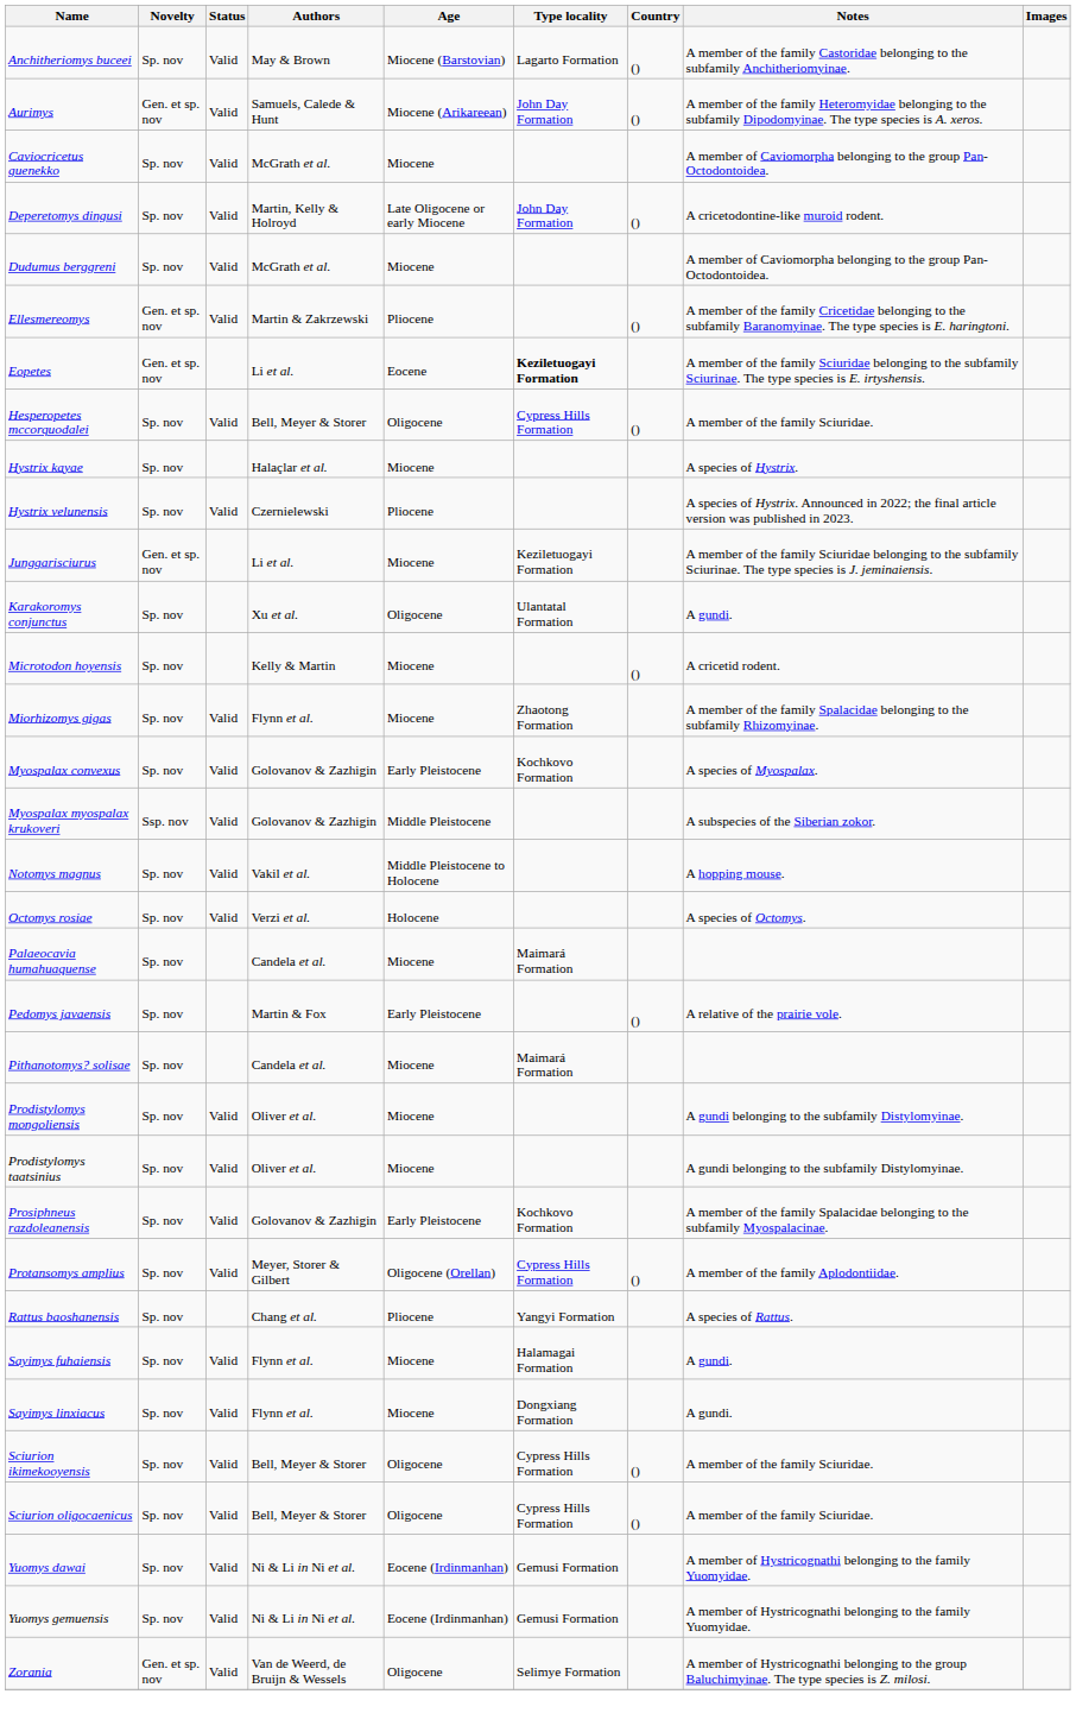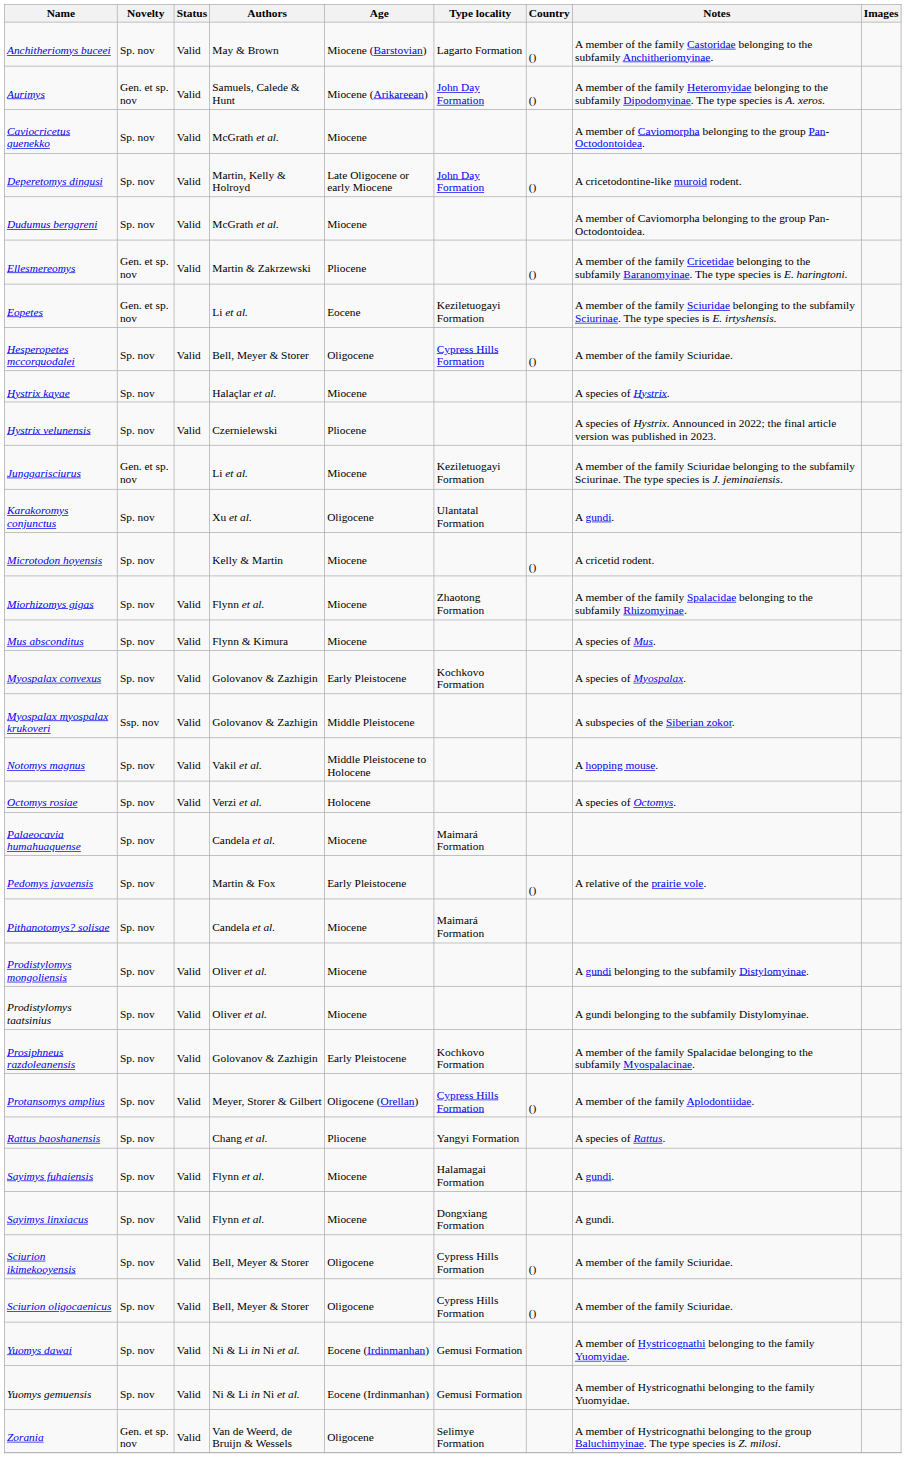 <table class="wikitable sortable" align="center" width="100%">
 <tr>
 <th>Name</th>
 <th>Novelty</th>
 <th>Status</th>
 <th>Authors</th>
 <th>Age</th>
 <th>Type locality</th>
 <th>Country</th>
 <th>Notes</th>
 <th>Images</th>
 </tr>
 <tr>
 <td><br><em><a href='#'>Anchitheriomys buceei</a></em></td>
 <td><br>Sp. nov</td>
 <td><br>Valid</td>
 <td><br>May & Brown</td>
 <td><br>Miocene (<a href='#'>Barstovian</a>)</td>
 <td><br>Lagarto Formation</td>
 <td><br><br>()</td>
 <td><br>A member of the family <a href='#'>Castoridae</a> belonging to the subfamily <a href='#'>Anchitheriomyinae</a>.</td>
 <td></td>
 </tr>
 <tr>
 <td><br><em><a href='#'>Aurimys</a></em></td>
 <td><br>Gen. et sp. nov</td>
 <td><br>Valid</td>
 <td><br>Samuels, Calede & Hunt</td>
 <td><br>Miocene (<a href='#'>Arikareean</a>)</td>
 <td><br><a href='#'>John Day Formation</a></td>
 <td><br><br>()</td>
 <td><br>A member of the family <a href='#'>Heteromyidae</a> belonging to the subfamily <a href='#'>Dipodomyinae</a>. The type species is <em>A. xeros</em>.</td>
 <td></td>
 </tr>
 <tr>
 <td><br><em><a href='#'>Caviocricetus guenekko</a></em></td>
 <td><br>Sp. nov</td>
 <td><br>Valid</td>
 <td><br>McGrath <em>et al.</em></td>
 <td><br>Miocene</td>
 <td></td>
 <td><br></td>
 <td><br>A member of <a href='#'>Caviomorpha</a> belonging to the group <a href='#'>Pan</a>-<a href='#'>Octodontoidea</a>.</td>
 <td></td>
 </tr>
 <tr>
 <td><br><em><a href='#'>Deperetomys dingusi</a></em></td>
 <td><br>Sp. nov</td>
 <td><br>Valid</td>
 <td><br>Martin, Kelly & Holroyd</td>
 <td><br>Late Oligocene or early Miocene</td>
 <td><br><a href='#'>John Day Formation</a></td>
 <td><br><br>()</td>
 <td><br>A cricetodontine-like <a href='#'>muroid</a> rodent.</td>
 <td></td>
 </tr>
 <tr>
 <td><br><em><a href='#'>Dudumus berggreni</a></em></td>
 <td><br>Sp. nov</td>
 <td><br>Valid</td>
 <td><br>McGrath <em>et al.</em></td>
 <td><br>Miocene</td>
 <td></td>
 <td><br></td>
 <td><br>A member of Caviomorpha belonging to the group Pan-Octodontoidea.</td>
 <td></td>
 </tr>
 <tr>
 <td><br><em><a href='#'>Ellesmereomys</a></em></td>
 <td><br>Gen. et sp. nov</td>
 <td><br>Valid</td>
 <td><br>Martin & Zakrzewski</td>
 <td><br>Pliocene</td>
 <td></td>
 <td><br><br>()</td>
 <td><br>A member of the family <a href='#'>Cricetidae</a> belonging to the subfamily <a href='#'>Baranomyinae</a>. The type species is <em>E. haringtoni</em>.</td>
 <td></td>
 </tr>
 <tr>
 <td><br><em><a href='#'>Eopetes</a></em></td>
 <td><br>Gen. et sp. nov</td>
 <td></td>
 <td><br>Li <em>et al.</em></td>
 <td><br>Eocene</td>
-<td><strong><br>Keziletuogayi Formation</strong></td>
+<td><br>Keziletuogayi Formation</td>
 <td><br></td>
 <td><br>A member of the family <a href='#'>Sciuridae</a> belonging to the subfamily <a href='#'>Sciurinae</a>. The type species is <em>E. irtyshensis</em>.</td>
 <td></td>
 </tr>
 <tr>
 <td><br><em><a href='#'>Hesperopetes mccorquodalei</a></em></td>
 <td><br>Sp. nov</td>
 <td><br>Valid</td>
 <td><br>Bell, Meyer & Storer</td>
 <td><br>Oligocene</td>
 <td><br><a href='#'>Cypress Hills Formation</a></td>
 <td><br><br>()</td>
 <td><br>A member of the family Sciuridae.</td>
 <td></td>
 </tr>
 <tr>
 <td><br><em><a href='#'>Hystrix kayae</a></em></td>
 <td><br>Sp. nov</td>
 <td></td>
 <td><br>Halaçlar <em>et al.</em></td>
 <td><br>Miocene</td>
 <td></td>
 <td><br></td>
 <td><br>A species of <em><a href='#'>Hystrix</a></em>.</td>
 <td></td>
 </tr>
 <tr>
 <td><br><em><a href='#'>Hystrix velunensis</a></em></td>
 <td><br>Sp. nov</td>
 <td><br>Valid</td>
 <td><br>Czernielewski</td>
 <td><br>Pliocene</td>
 <td></td>
 <td><br></td>
 <td><br>A species of <em>Hystrix</em>. Announced in 2022; the final article version was published in 2023.</td>
 <td></td>
 </tr>
 <tr>
 <td><br><em><a href='#'>Junggarisciurus</a></em></td>
 <td><br>Gen. et sp. nov</td>
 <td></td>
 <td><br>Li <em>et al.</em></td>
 <td><br>Miocene</td>
 <td><br>Keziletuogayi Formation</td>
 <td><br></td>
 <td><br>A member of the family Sciuridae belonging to the subfamily Sciurinae. The type species is <em>J. jeminaiensis</em>.</td>
 <td></td>
 </tr>
 <tr>
 <td><br><em><a href='#'>Karakoromys conjunctus</a></em></td>
 <td><br>Sp. nov</td>
 <td></td>
 <td><br>Xu <em>et al.</em></td>
 <td><br>Oligocene</td>
 <td><br>Ulantatal Formation</td>
 <td><br></td>
 <td><br>A <a href='#'>gundi</a>.</td>
 <td></td>
 </tr>
 <tr>
 <td><br><em><a href='#'>Microtodon hoyensis</a></em></td>
 <td><br>Sp. nov</td>
 <td></td>
 <td><br>Kelly & Martin</td>
 <td><br>Miocene</td>
 <td></td>
 <td><br><br>()</td>
 <td><br>A cricetid rodent.</td>
 <td></td>
 </tr>
 <tr>
 <td><br><em><a href='#'>Miorhizomys gigas</a></em></td>
 <td><br>Sp. nov</td>
 <td><br>Valid</td>
 <td><br>Flynn <em>et al.</em></td>
 <td><br>Miocene</td>
 <td><br>Zhaotong Formation</td>
 <td><br></td>
 <td><br>A member of the family <a href='#'>Spalacidae</a> belonging to the subfamily <a href='#'>Rhizomyinae</a>.</td>
+<td></td>
+</tr>
+<tr>
+<td><br><em><a href='#'>Mus absconditus</a></em></td>
+<td><br>Sp. nov</td>
+<td><br>Valid</td>
+<td><br>Flynn & Kimura</td>
+<td><br>Miocene</td>
+<td></td>
+<td><br></td>
+<td><br>A species of <em><a href='#'>Mus</a></em>.</td>
 <td></td>
 </tr>
 <tr>
 <td><br><em><a href='#'>Myospalax convexus</a></em></td>
 <td><br>Sp. nov</td>
 <td><br>Valid</td>
 <td><br>Golovanov & Zazhigin</td>
 <td><br>Early Pleistocene</td>
 <td><br>Kochkovo Formation</td>
 <td><br></td>
 <td><br>A species of <em><a href='#'>Myospalax</a></em>.</td>
 <td></td>
 </tr>
 <tr>
 <td><br><em><a href='#'>Myospalax myospalax krukoveri</a></em></td>
 <td><br>Ssp. nov</td>
 <td><br>Valid</td>
 <td><br>Golovanov & Zazhigin</td>
 <td><br>Middle Pleistocene</td>
 <td></td>
 <td><br></td>
 <td><br>A subspecies of the <a href='#'>Siberian zokor</a>.</td>
 <td></td>
 </tr>
 <tr>
 <td><br><em><a href='#'>Notomys magnus</a></em></td>
 <td><br>Sp. nov</td>
 <td><br>Valid</td>
 <td><br>Vakil <em>et al.</em></td>
 <td><br>Middle Pleistocene to Holocene</td>
 <td></td>
 <td><br></td>
 <td><br>A <a href='#'>hopping mouse</a>.</td>
 <td></td>
 </tr>
 <tr>
 <td><br><em><a href='#'>Octomys rosiae</a></em></td>
 <td><br>Sp. nov</td>
 <td><br>Valid</td>
 <td><br>Verzi <em>et al.</em></td>
 <td><br>Holocene</td>
 <td></td>
 <td><br></td>
 <td><br>A species of <em><a href='#'>Octomys</a></em>.</td>
 <td></td>
 </tr>
 <tr>
 <td><br><em><a href='#'>Palaeocavia humahuaquense</a></em></td>
 <td><br>Sp. nov</td>
 <td></td>
 <td><br>Candela <em>et al.</em></td>
 <td><br>Miocene</td>
 <td><br>Maimará Formation</td>
 <td><br></td>
 <td></td>
 <td></td>
 </tr>
 <tr>
 <td><br><em><a href='#'>Pedomys javaensis</a></em></td>
 <td><br>Sp. nov</td>
 <td></td>
 <td><br>Martin & Fox</td>
 <td><br>Early Pleistocene</td>
 <td></td>
 <td><br><br>()</td>
 <td><br>A relative of the <a href='#'>prairie vole</a>.</td>
 <td></td>
 </tr>
 <tr>
 <td><br><em><a href='#'>Pithanotomys? solisae</a></em></td>
 <td><br>Sp. nov</td>
 <td></td>
 <td><br>Candela <em>et al.</em></td>
 <td><br>Miocene</td>
 <td><br>Maimará Formation</td>
 <td><br></td>
 <td></td>
 <td></td>
 </tr>
 <tr>
 <td><br><em><a href='#'>Prodistylomys mongoliensis</a></em></td>
 <td><br>Sp. nov</td>
 <td><br>Valid</td>
 <td><br>Oliver <em>et al.</em></td>
 <td><br>Miocene</td>
 <td></td>
 <td><br></td>
 <td><br>A <a href='#'>gundi</a> belonging to the subfamily <a href='#'>Distylomyinae</a>.</td>
 <td></td>
 </tr>
 <tr>
 <td><br><em>Prodistylomys taatsinius</em></td>
 <td><br>Sp. nov</td>
 <td><br>Valid</td>
 <td><br>Oliver <em>et al.</em></td>
 <td><br>Miocene</td>
 <td></td>
 <td><br></td>
 <td><br>A gundi belonging to the subfamily Distylomyinae.</td>
 <td></td>
 </tr>
 <tr>
 <td><br><em><a href='#'>Prosiphneus razdoleanensis</a></em></td>
 <td><br>Sp. nov</td>
 <td><br>Valid</td>
 <td><br>Golovanov & Zazhigin</td>
 <td><br>Early Pleistocene</td>
 <td><br>Kochkovo Formation</td>
 <td><br></td>
 <td><br>A member of the family Spalacidae belonging to the subfamily <a href='#'>Myospalacinae</a>.</td>
 <td></td>
 </tr>
 <tr>
 <td><br><em><a href='#'>Protansomys amplius</a></em></td>
 <td><br>Sp. nov</td>
 <td><br>Valid</td>
 <td><br>Meyer, Storer & Gilbert</td>
 <td><br>Oligocene (<a href='#'>Orellan</a>)</td>
 <td><br><a href='#'>Cypress Hills Formation</a></td>
 <td><br><br>()</td>
 <td><br>A member of the family <a href='#'>Aplodontiidae</a>.</td>
 <td></td>
 </tr>
 <tr>
 <td><br><em><a href='#'>Rattus baoshanensis</a></em></td>
 <td><br>Sp. nov</td>
 <td></td>
 <td><br>Chang <em>et al.</em></td>
 <td><br>Pliocene</td>
 <td><br>Yangyi Formation</td>
 <td><br></td>
 <td><br>A species of <em><a href='#'>Rattus</a></em>.</td>
 <td></td>
 </tr>
 <tr>
 <td><br><em><a href='#'>Sayimys fuhaiensis</a></em></td>
 <td><br>Sp. nov</td>
 <td><br>Valid</td>
 <td><br>Flynn <em>et al.</em></td>
 <td><br>Miocene</td>
 <td><br>Halamagai Formation</td>
 <td><br></td>
 <td><br>A <a href='#'>gundi</a>.</td>
 <td></td>
 </tr>
 <tr>
 <td><br><em><a href='#'>Sayimys linxiacus</a></em></td>
 <td><br>Sp. nov</td>
 <td><br>Valid</td>
 <td><br>Flynn <em>et al.</em></td>
 <td><br>Miocene</td>
 <td><br>Dongxiang Formation</td>
 <td><br></td>
 <td><br>A gundi.</td>
 <td></td>
 </tr>
 <tr>
 <td><br><em><a href='#'>Sciurion ikimekooyensis</a></em></td>
 <td><br>Sp. nov</td>
 <td><br>Valid</td>
 <td><br>Bell, Meyer & Storer</td>
 <td><br>Oligocene</td>
 <td><br>Cypress Hills Formation</td>
 <td><br><br>()</td>
 <td><br>A member of the family Sciuridae.</td>
 <td></td>
 </tr>
 <tr>
 <td><br><em><a href='#'>Sciurion oligocaenicus</a></em></td>
 <td><br>Sp. nov</td>
 <td><br>Valid</td>
 <td><br>Bell, Meyer & Storer</td>
 <td><br>Oligocene</td>
 <td><br>Cypress Hills Formation</td>
 <td><br><br>()</td>
 <td><br>A member of the family Sciuridae.</td>
 <td></td>
 </tr>
 <tr>
 <td><br><em><a href='#'>Yuomys dawai</a></em></td>
 <td><br>Sp. nov</td>
 <td><br>Valid</td>
 <td><br>Ni & Li <em>in</em> Ni <em>et al.</em></td>
 <td><br>Eocene (<a href='#'>Irdinmanhan</a>)</td>
 <td><br>Gemusi Formation</td>
 <td><br></td>
 <td><br>A member of <a href='#'>Hystricognathi</a> belonging to the family <a href='#'>Yuomyidae</a>.</td>
 <td></td>
 </tr>
 <tr>
 <td><br><em>Yuomys gemuensis</em></td>
 <td><br>Sp. nov</td>
 <td><br>Valid</td>
 <td><br>Ni & Li <em>in</em> Ni <em>et al.</em></td>
 <td><br>Eocene (Irdinmanhan)</td>
 <td><br>Gemusi Formation</td>
 <td><br></td>
 <td><br>A member of Hystricognathi belonging to the family Yuomyidae.</td>
 <td></td>
 </tr>
 <tr>
 <td><br><em><a href='#'>Zorania</a></em></td>
 <td><br>Gen. et sp. nov</td>
 <td><br>Valid</td>
 <td><br>Van de Weerd, de Bruijn & Wessels</td>
 <td><br>Oligocene</td>
 <td><br>Selimye Formation</td>
 <td><br></td>
 <td><br>A member of Hystricognathi belonging to the group <a href='#'>Baluchimyinae</a>. The type species is <em>Z. milosi</em>.</td>
 <td></td>
 </tr>
 <tr>
 </tr>
 </table>
